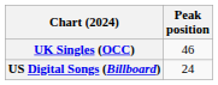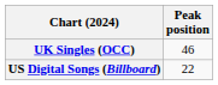 <table class = "wikitable plainrowheaders sortable"  style="text-align:center;">
 <tr>
 <th scope = "col">Chart (2024)</th>
 <th scope = "col">Peak<br>position</th>
 </tr>
 <tr>
 <th scope = "row"><a href='#'>UK Singles</a> (<a href='#'>OCC</a>)</th>
 <td>46</td>
 </tr>
 <tr>
 <th scope = "row">US <a href='#'>Digital Songs</a> (<em><a href='#'>Billboard</a></em>)</th>
-<td>24</td>
+<td>22</td>
 </tr>
 </table>
